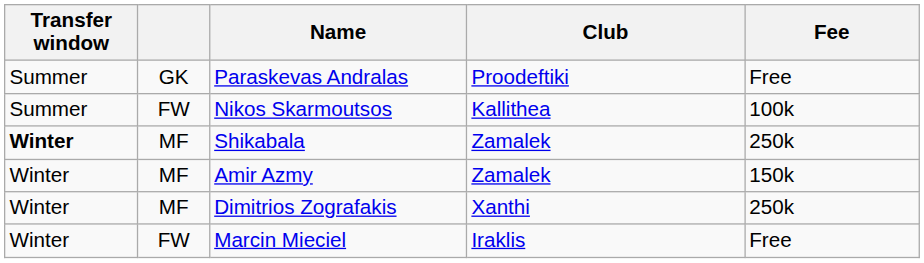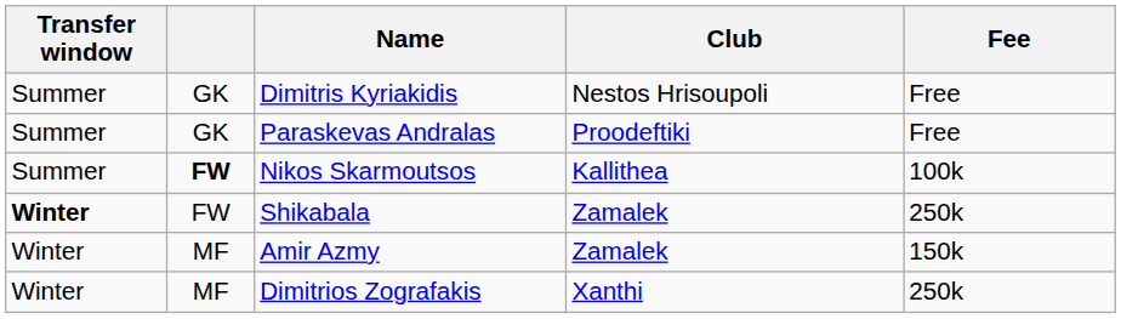 <table class="wikitable plainrowheaders">
 <tr>
 <th scope="col" style="width:6em;">Transfer window</th>
 <th scope="col" style="width:3em;"></th>
 <th scope="col" style="width:12em;">Name</th>
 <th scope="col" style="width:13em;">Club</th>
 <th scope="col" style="width:8em;">Fee</th>
 </tr>
 <tr>
 <td>Summer</td>
 <td align="center">GK</td>
+<td> <a href='#'>Dimitris Kyriakidis</a></td>
+<td> Νestos Hrisoupoli</td>
+<td>Free</td>
+</tr>
+<tr>
+<td>Summer</td>
+<td align="center">GK</td>
 <td> <a href='#'>Paraskevas Andralas</a></td>
 <td> <a href='#'>Proodeftiki</a></td>
 <td>Free</td>
 </tr>
 <tr>
 <td>Summer</td>
-<td align="center">FW</td>
+<td align="center"><strong>FW</strong></td>
 <td> <a href='#'>Nikos Skarmoutsos</a></td>
 <td> <a href='#'>Kallithea</a></td>
 <td>100k</td>
 </tr>
 <tr>
 <td><strong>Winter</strong></td>
-<td align="center">MF</td>
+<td align="center">FW</td>
 <td> <a href='#'>Shikabala</a></td>
 <td> <a href='#'>Zamalek</a></td>
 <td>250k</td>
 </tr>
 <tr>
 <td>Winter</td>
 <td align="center">MF</td>
 <td> <a href='#'>Amir Azmy</a></td>
 <td> <a href='#'>Zamalek</a></td>
 <td>150k</td>
 </tr>
 <tr>
 <td>Winter</td>
 <td align="center">MF</td>
 <td> <a href='#'>Dimitrios Zografakis</a></td>
 <td> <a href='#'>Xanthi</a></td>
 <td>250k</td>
 </tr>
-<tr>
-<td>Winter</td>
-<td align="center">FW</td>
-<td> <a href='#'>Marcin Mieciel</a></td>
-<td> <a href='#'>Iraklis</a></td>
-<td>Free</td>
-</tr>
 </table>
